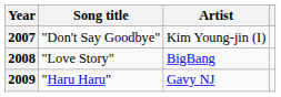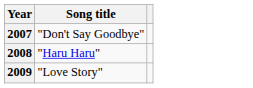 <table class="wikitable plainrowheaders sortable">
 <tr>
 <th scope="col">Year</th>
 <th scope="col">Song title</th>
-<th scope="col">Artist</th>
 <th scope="col" class="unsortable"></th>
 </tr>
 <tr>
 <th scope="row">2007</th>
 <td>"Don't Say Goodbye"</td>
-<td>Kim Young-jin (I)</td>
 <td style="text-align:center"></td>
 </tr>
 <tr>
 <th scope="row">2008</th>
-<td>"Love Story"</td>
-<td><a href='#'>BigBang</a></td>
+<td>"<a href='#'>Haru Haru</a>"</td>
 <td style="text-align:center"></td>
 </tr>
 <tr>
 <th scope="row">2009</th>
-<td>"<a href='#'>Haru Haru</a>"</td>
-<td><a href='#'>Gavy NJ</a></td>
+<td>"Love Story"</td>
 <td style="text-align:center"></td>
 </tr>
 </table>
